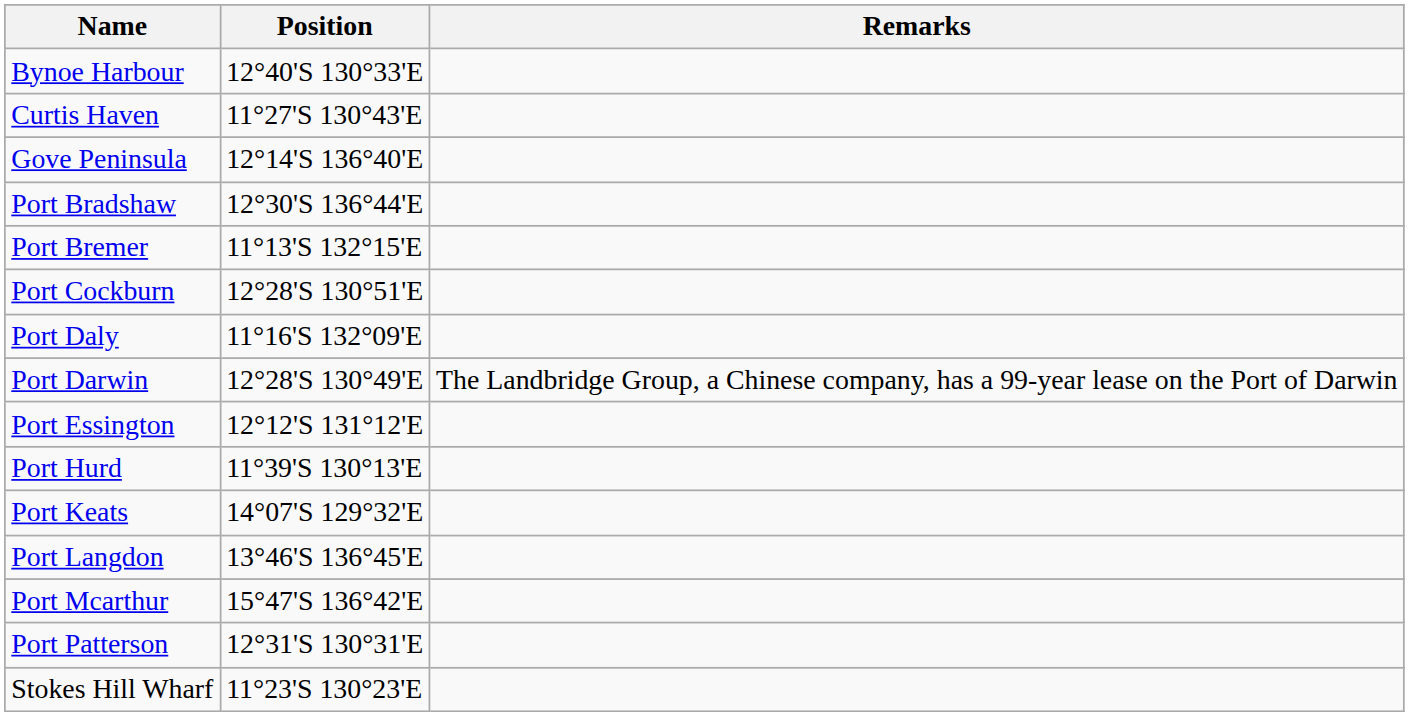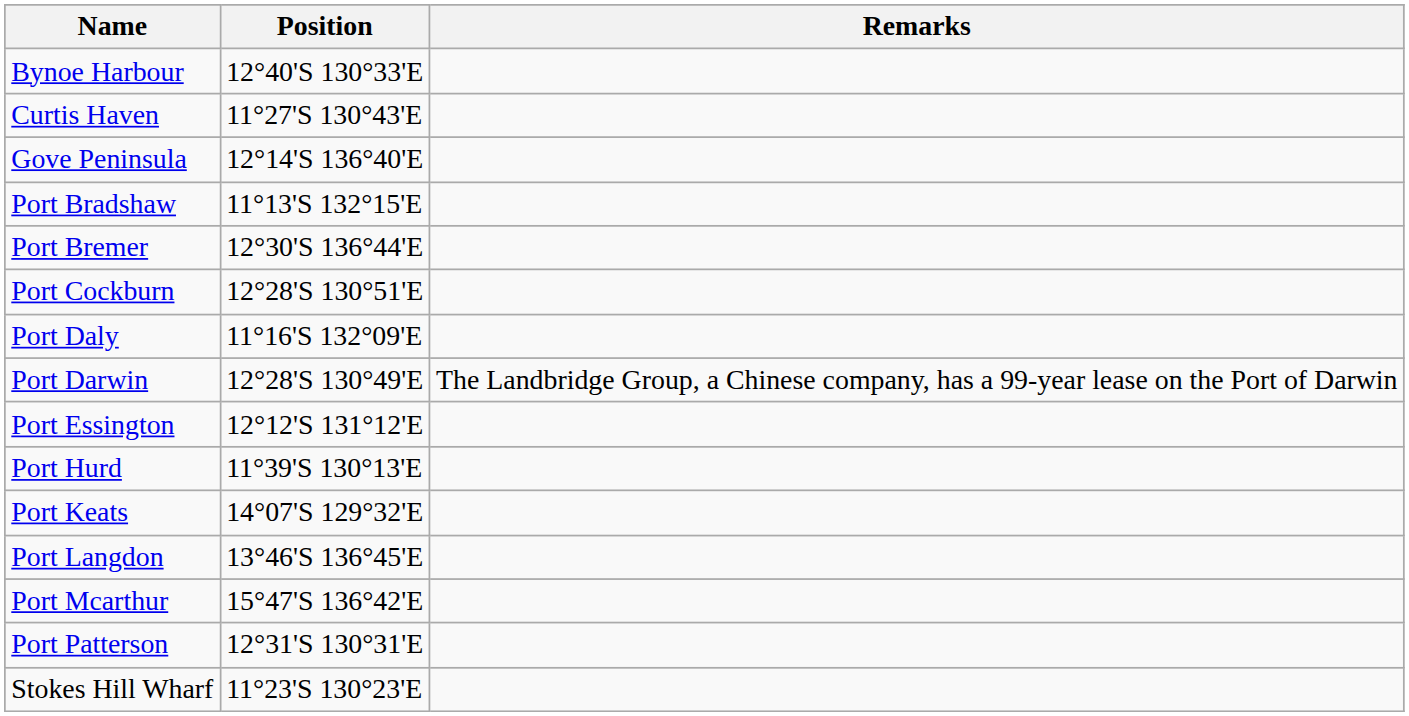 <table class="wikitable">
 <tr>
 <th>Name</th>
 <th>Position</th>
 <th>Remarks</th>
 </tr>
 <tr>
 <td><a href='#'>Bynoe Harbour</a></td>
 <td>12°40'S 130°33'E </td>
 <td></td>
 </tr>
 <tr>
 <td><a href='#'>Curtis Haven</a></td>
 <td>11°27'S 130°43'E </td>
 <td></td>
 </tr>
 <tr>
 <td><a href='#'>Gove Peninsula</a></td>
 <td>12°14'S 136°40'E </td>
 <td></td>
 </tr>
 <tr>
 <td><a href='#'>Port Bradshaw</a></td>
-<td>12°30'S 136°44'E </td>
+<td>11°13'S 132°15'E </td>
 <td></td>
 </tr>
 <tr>
 <td><a href='#'>Port Bremer</a></td>
-<td>11°13'S 132°15'E </td>
+<td>12°30'S 136°44'E </td>
 <td></td>
 </tr>
 <tr>
 <td><a href='#'>Port Cockburn</a></td>
 <td>12°28'S 130°51'E </td>
 <td></td>
 </tr>
 <tr>
 <td><a href='#'>Port Daly</a></td>
 <td>11°16'S 132°09'E </td>
 <td></td>
 </tr>
 <tr>
 <td><a href='#'>Port Darwin</a></td>
 <td>12°28'S 130°49'E </td>
 <td>The Landbridge Group, a Chinese company, has a 99-year lease on the Port of Darwin</td>
 </tr>
 <tr>
 <td><a href='#'>Port Essington</a></td>
 <td>12°12'S 131°12'E </td>
 <td></td>
 </tr>
 <tr>
 <td><a href='#'>Port Hurd</a></td>
 <td>11°39'S 130°13'E </td>
 <td></td>
 </tr>
 <tr>
 <td><a href='#'>Port Keats</a></td>
 <td>14°07'S 129°32'E </td>
 <td></td>
 </tr>
 <tr>
 <td><a href='#'>Port Langdon</a></td>
 <td>13°46'S 136°45'E </td>
 <td></td>
 </tr>
 <tr>
 <td><a href='#'>Port Mcarthur</a></td>
 <td>15°47'S 136°42'E </td>
 <td></td>
 </tr>
 <tr>
 <td><a href='#'>Port Patterson</a></td>
 <td>12°31'S 130°31'E </td>
 <td></td>
 </tr>
 <tr>
 <td>Stokes Hill Wharf</td>
 <td>11°23'S 130°23'E </td>
 <td></td>
 </tr>
 </table>
